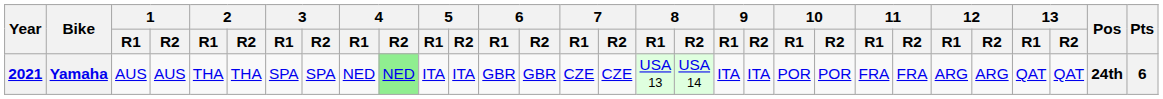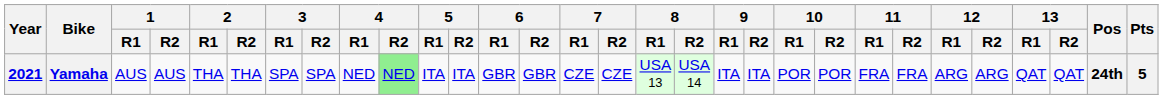 <table class="wikitable" style="text-align:center; font-size:90%">
 <tr>
 <th valign="middle" rowspan=2>Year</th>
 <th valign="middle" rowspan=2>Bike</th>
 <th colspan=2>1</th>
 <th colspan=2>2</th>
 <th colspan=2>3</th>
 <th colspan=2>4</th>
 <th colspan=2>5</th>
 <th colspan=2>6</th>
 <th colspan=2>7</th>
 <th colspan=2>8</th>
 <th colspan=2>9</th>
 <th colspan=2>10</th>
 <th colspan=2>11</th>
 <th colspan=2>12</th>
 <th colspan=2>13</th>
 <th rowspan=2>Pos</th>
 <th rowspan=2>Pts</th>
 </tr>
 <tr>
 <th>R1</th>
 <th>R2</th>
 <th>R1</th>
 <th>R2</th>
 <th>R1</th>
 <th>R2</th>
 <th>R1</th>
 <th>R2</th>
 <th>R1</th>
 <th>R2</th>
 <th>R1</th>
 <th>R2</th>
 <th>R1</th>
 <th>R2</th>
 <th>R1</th>
 <th>R2</th>
 <th>R1</th>
 <th>R2</th>
 <th>R1</th>
 <th>R2</th>
 <th>R1</th>
 <th>R2</th>
 <th>R1</th>
 <th>R2</th>
 <th>R1</th>
 <th>R2</th>
 </tr>
 <tr>
 <th><a href='#'>2021</a></th>
 <th><a href='#'>Yamaha</a></th>
 <td><a href='#'>AUS</a></td>
 <td><a href='#'>AUS</a></td>
 <td><a href='#'>THA</a></td>
 <td><a href='#'>THA</a></td>
 <td><a href='#'>SPA</a></td>
 <td><a href='#'>SPA</a></td>
 <td><a href='#'>NED</a></td>
 <td style="background: lightgreen;"><a href='#'>NED</a></td>
 <td><a href='#'>ITA</a></td>
 <td><a href='#'>ITA</a></td>
 <td><a href='#'>GBR</a></td>
 <td><a href='#'>GBR</a></td>
 <td><a href='#'>CZE</a></td>
 <td><a href='#'>CZE</a></td>
 <td style="background:#dfffdf;"><a href='#'>USA</a><br><small>13</small></td>
 <td style="background:#dfffdf;"><a href='#'>USA</a><br><small>14</small></td>
 <td><a href='#'>ITA</a></td>
 <td><a href='#'>ITA</a></td>
 <td><a href='#'>POR</a></td>
 <td><a href='#'>POR</a></td>
 <td><a href='#'>FRA</a></td>
 <td><a href='#'>FRA</a></td>
 <td><a href='#'>ARG</a></td>
 <td><a href='#'>ARG</a></td>
 <td><a href='#'>QAT</a></td>
 <td><a href='#'>QAT</a></td>
 <th>24th</th>
-<th>6</th>
+<th>5</th>
 </tr>
 </table>
